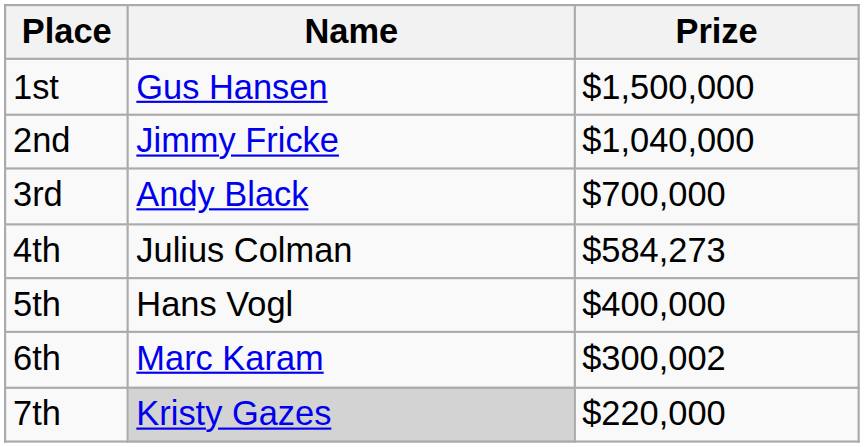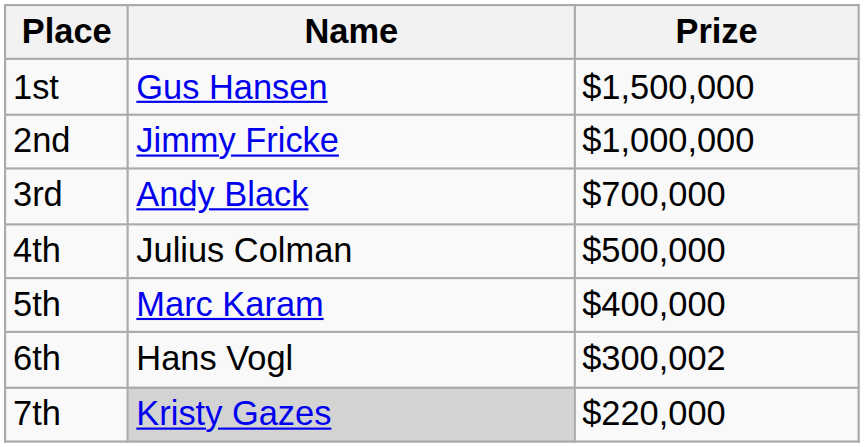 <table class="wikitable">
 <tr>
 <th width="50">Place</th>
 <th width="200">Name</th>
 <th width="125">Prize</th>
 </tr>
 <tr>
 <td>1st</td>
 <td> <a href='#'>Gus Hansen</a></td>
 <td>$1,500,000</td>
 </tr>
 <tr>
 <td>2nd</td>
 <td> <a href='#'>Jimmy Fricke</a></td>
-<td>$1,040,000</td>
+<td>$1,000,000</td>
 </tr>
 <tr>
 <td>3rd</td>
 <td> <a href='#'>Andy Black</a></td>
 <td>$700,000</td>
 </tr>
 <tr>
 <td>4th</td>
 <td> Julius Colman</td>
-<td>$584,273</td>
+<td>$500,000</td>
 </tr>
 <tr>
 <td>5th</td>
-<td> Hans Vogl</td>
+<td> <a href='#'>Marc Karam</a></td>
 <td>$400,000</td>
 </tr>
 <tr>
 <td>6th</td>
-<td> <a href='#'>Marc Karam</a></td>
+<td> Hans Vogl</td>
 <td>$300,002</td>
 </tr>
 <tr>
 <td>7th</td>
 <td style="background: lightgrey;"> <a href='#'>Kristy Gazes</a></td>
 <td>$220,000</td>
 </tr>
 </table>
